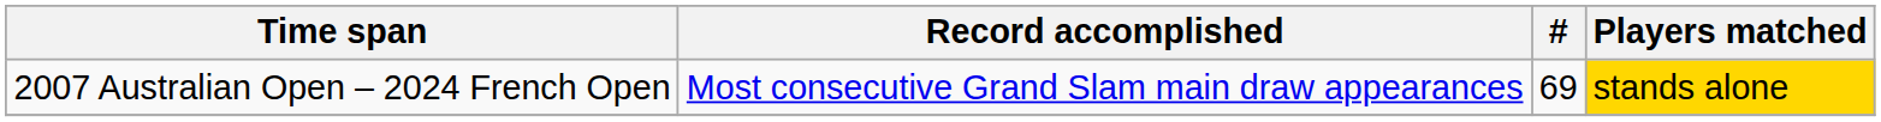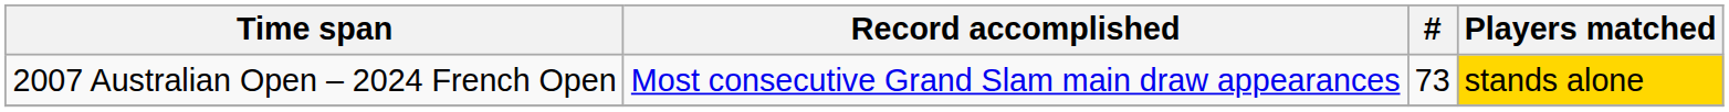 <table class="wikitable">
 <tr>
 <th>Time span</th>
 <th>Record accomplished</th>
 <th>#</th>
 <th>Players matched</th>
 </tr>
 <tr>
 <td>2007 Australian Open – 2024 French Open</td>
 <td><a href='#'>Most consecutive Grand Slam main draw appearances</a></td>
-<td>69</td>
+<td>73</td>
 <td style="background: gold;">stands alone</td>
 </tr>
 <tr>
 </tr>
 </table>
